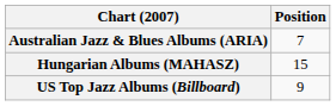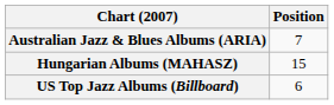 <table class="wikitable sortable plainrowheaders" style="text-align:center">
 <tr>
 <th scope="col">Chart (2007)</th>
 <th scope="col">Position</th>
 </tr>
 <tr>
 <th scope="row">Australian Jazz & Blues Albums (ARIA)</th>
 <td>7</td>
 </tr>
 <tr>
 <th scope="row">Hungarian Albums (MAHASZ)</th>
 <td>15</td>
 </tr>
 <tr>
 <th scope="row">US Top Jazz Albums (<em>Billboard</em>)</th>
-<td>9</td>
+<td>6</td>
 </tr>
 </table>
